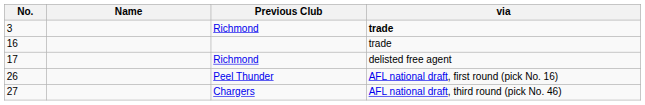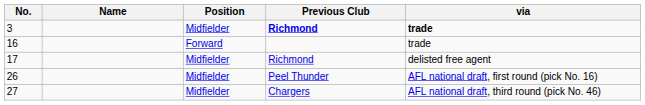 <table class="wikitable sortable" style="width:80%;">
 <tr style="background:#efefef;">
 <th width=1%>No.</th>
 <th width=6%>Name</th>
+<th width=2%>Position</th>
 <th width=5%>Previous Club</th>
 <th width=10%>via</th>
 </tr>
 <tr>
 <td align=left>3</td>
 <td></td>
-<td><a href='#'>Richmond</a></td>
+<td><a href='#'>Midfielder</a></td>
+<td><strong><a href='#'>Richmond</a></strong></td>
 <td><strong>trade</strong></td>
 </tr>
 <tr>
 <td align=left>16</td>
 <td></td>
+<td><a href='#'>Forward</a></td>
 <td></td>
 <td>trade</td>
 </tr>
 <tr>
 <td align=left>17</td>
 <td></td>
+<td><a href='#'>Midfielder</a></td>
 <td><a href='#'>Richmond</a></td>
 <td>delisted free agent</td>
 </tr>
 <tr>
 <td align=left>26</td>
 <td></td>
+<td><a href='#'>Midfielder</a></td>
 <td><a href='#'>Peel Thunder</a></td>
 <td><a href='#'>AFL national draft</a>, first round (pick No. 16)</td>
 </tr>
 <tr>
 <td align=left>27</td>
 <td></td>
+<td><a href='#'>Midfielder</a></td>
 <td><a href='#'>Chargers</a></td>
 <td><a href='#'>AFL national draft</a>, third round (pick No. 46)</td>
 </tr>
 </table>
